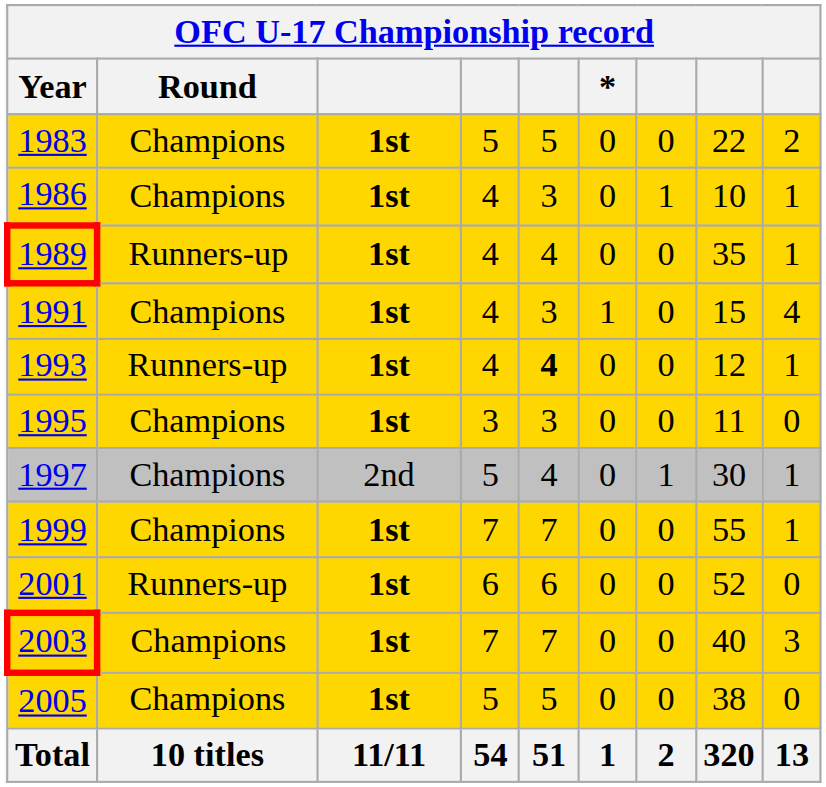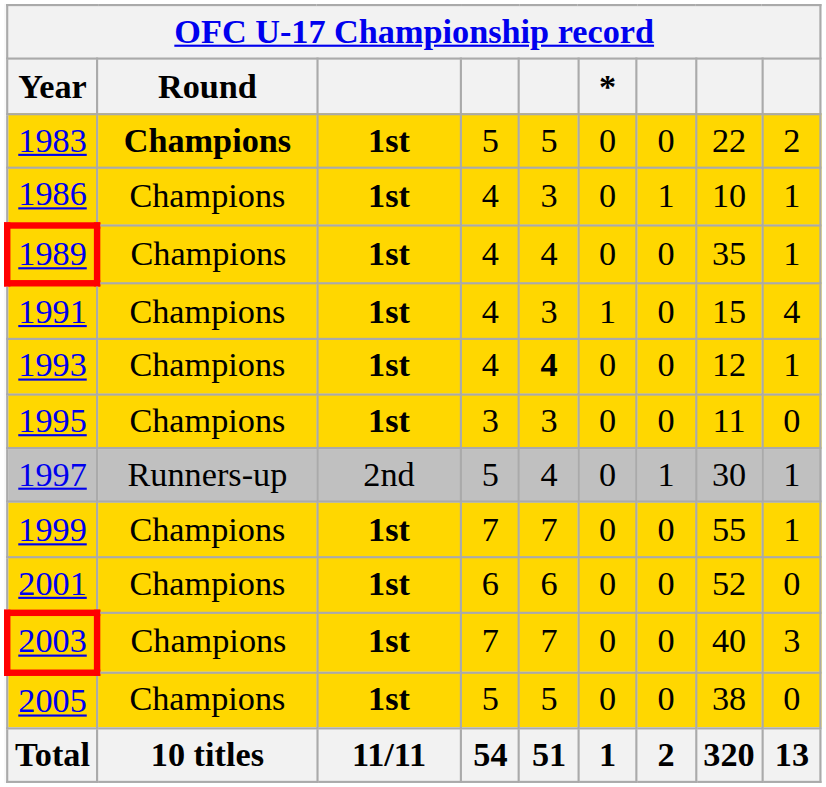 <table class="wikitable" style="text-align: center;">
 <tr>
 <th colspan="9"><a href='#'>OFC U-17 Championship record</a></th>
 </tr>
 <tr>
 <th>Year</th>
 <th width=95>Round</th>
 <th width=60></th>
 <th width=20></th>
 <th width=20></th>
 <th width=20>*</th>
 <th width=20></th>
 <th width=20></th>
 <th width=20></th>
 </tr>
 <tr bgcolor=Gold>
 <td> <a href='#'>1983</a></td>
-<td>Champions</td>
+<td><strong>Champions</strong></td>
 <td><strong>1st</strong></td>
 <td>5</td>
 <td>5</td>
 <td>0</td>
 <td>0</td>
 <td>22</td>
 <td>2</td>
 </tr>
 <tr bgcolor=Gold>
 <td> <a href='#'>1986</a></td>
 <td>Champions</td>
 <td><strong>1st</strong></td>
 <td>4</td>
 <td>3</td>
 <td>0</td>
 <td>1</td>
 <td>10</td>
 <td>1</td>
 </tr>
 <tr bgcolor=Gold>
 <td style="border: 3px solid red"> <a href='#'>1989</a></td>
-<td>Runners-up</td>
+<td>Champions</td>
 <td><strong>1st</strong></td>
 <td>4</td>
 <td>4</td>
 <td>0</td>
 <td>0</td>
 <td>35</td>
 <td>1</td>
 </tr>
 <tr bgcolor=Gold>
 <td> <a href='#'>1991</a></td>
 <td>Champions</td>
 <td><strong>1st</strong></td>
 <td>4</td>
 <td>3</td>
 <td>1</td>
 <td>0</td>
 <td>15</td>
 <td>4</td>
 </tr>
 <tr bgcolor=Gold>
 <td> <a href='#'>1993</a></td>
-<td>Runners-up</td>
+<td>Champions</td>
 <td><strong>1st</strong></td>
 <td>4</td>
 <td><strong>4</strong></td>
 <td>0</td>
 <td>0</td>
 <td>12</td>
 <td>1</td>
 </tr>
 <tr bgcolor=Gold>
 <td> <a href='#'>1995</a></td>
 <td>Champions</td>
 <td><strong>1st</strong></td>
 <td>3</td>
 <td>3</td>
 <td>0</td>
 <td>0</td>
 <td>11</td>
 <td>0</td>
 </tr>
 <tr bgcolor=Silver>
 <td> <a href='#'>1997</a></td>
-<td>Champions</td>
+<td>Runners-up</td>
 <td>2nd</td>
 <td>5</td>
 <td>4</td>
 <td>0</td>
 <td>1</td>
 <td>30</td>
 <td>1</td>
 </tr>
 <tr bgcolor=Gold>
 <td> <a href='#'>1999</a></td>
 <td>Champions</td>
 <td><strong>1st</strong></td>
 <td>7</td>
 <td>7</td>
 <td>0</td>
 <td>0</td>
 <td>55</td>
 <td>1</td>
 </tr>
 <tr bgcolor=Gold>
 <td>  <a href='#'>2001</a></td>
-<td>Runners-up</td>
+<td>Champions</td>
 <td><strong>1st</strong></td>
 <td>6</td>
 <td>6</td>
 <td>0</td>
 <td>0</td>
 <td>52</td>
 <td>0</td>
 </tr>
 <tr bgcolor=Gold>
 <td style="border: 3px solid red">   <a href='#'>2003</a></td>
 <td>Champions</td>
 <td><strong>1st</strong></td>
 <td>7</td>
 <td>7</td>
 <td>0</td>
 <td>0</td>
 <td>40</td>
 <td>3</td>
 </tr>
 <tr bgcolor=Gold>
 <td> <a href='#'>2005</a></td>
 <td>Champions</td>
 <td><strong>1st</strong></td>
 <td>5</td>
 <td>5</td>
 <td>0</td>
 <td>0</td>
 <td>38</td>
 <td>0</td>
 </tr>
 <tr>
 <th><strong>Total</strong></th>
 <th>10 titles</th>
 <th>11/11</th>
 <th>54</th>
 <th>51</th>
 <th>1</th>
 <th>2</th>
 <th>320</th>
 <th>13</th>
 </tr>
 </table>
